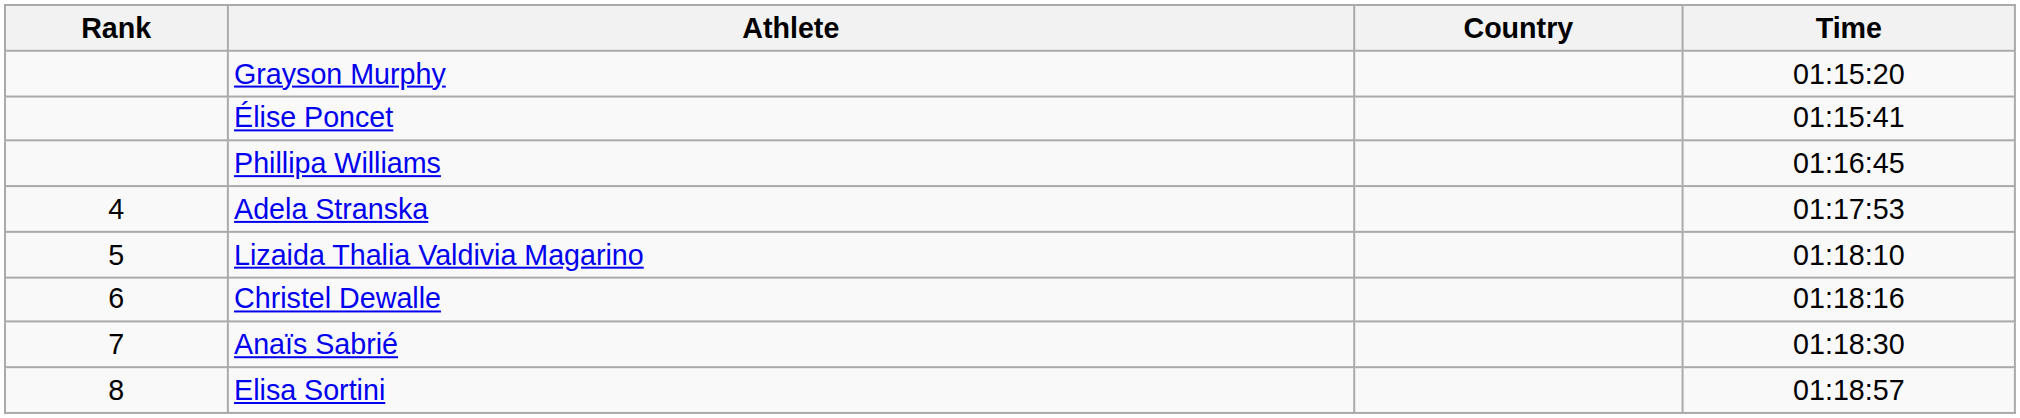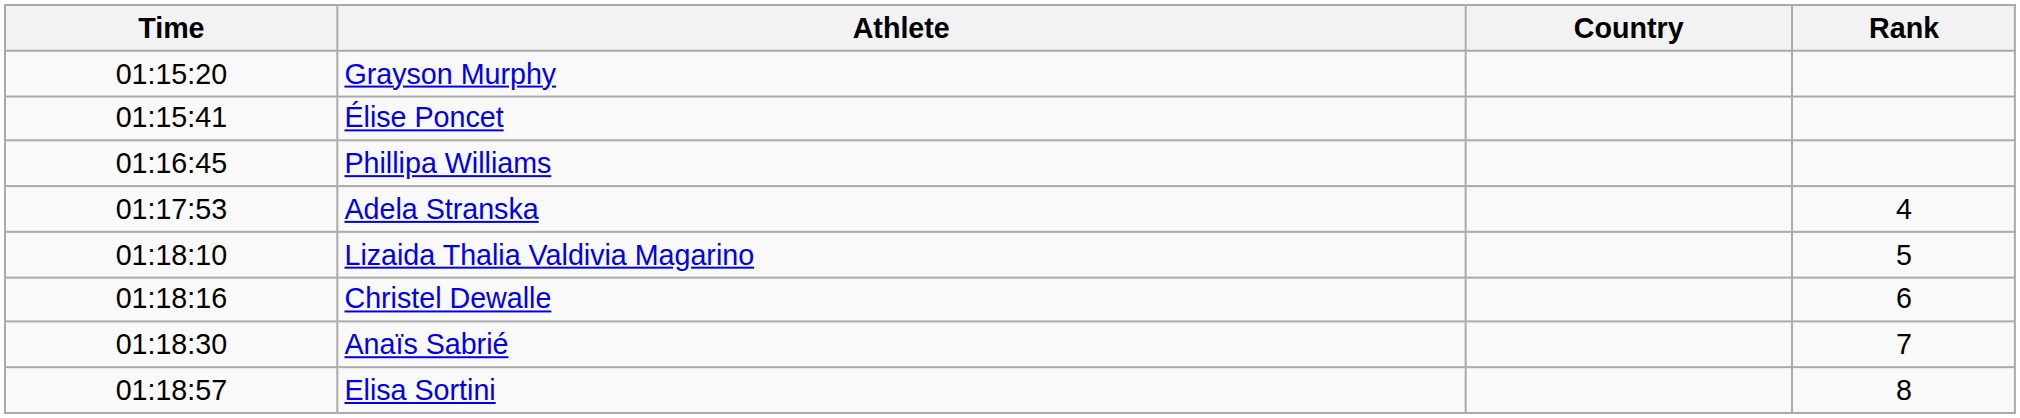 <table class="wikitable" width=80% style="font-size:90%; text-align:left;">
 <tr>
-<th>Rank</th>
+<th>Time</th>
 <th>Athlete</th>
 <th>Country</th>
-<th>Time</th>
+<th>Rank</th>
 </tr>
 <tr align="center">
-<td align="center"></td>
+<td>01:15:20</td>
 <td align="left"><a href='#'>Grayson Murphy</a></td>
 <td align="left"></td>
-<td>01:15:20</td>
+<td align="center"></td>
 </tr>
 <tr align="center">
-<td></td>
+<td>01:15:41</td>
 <td align="left"><a href='#'>Élise Poncet</a></td>
 <td align="left"></td>
-<td>01:15:41</td>
+<td></td>
 </tr>
 <tr align="center">
-<td></td>
+<td>01:16:45</td>
 <td align="left"><a href='#'>Phillipa Williams</a></td>
 <td align="left"></td>
-<td>01:16:45</td>
+<td></td>
 </tr>
 <tr align="center">
-<td>4</td>
+<td>01:17:53</td>
 <td align="left"><a href='#'>Adela Stranska</a></td>
 <td align="left"></td>
-<td>01:17:53</td>
+<td>4</td>
 </tr>
 <tr align="center">
-<td>5</td>
+<td>01:18:10</td>
 <td align="left"><a href='#'>Lizaida Thalia Valdivia Magarino</a></td>
 <td align="left"></td>
-<td>01:18:10</td>
+<td>5</td>
 </tr>
 <tr align="center">
-<td>6</td>
+<td>01:18:16</td>
 <td align="left"><a href='#'>Christel Dewalle</a></td>
 <td align="left"></td>
-<td>01:18:16</td>
+<td>6</td>
 </tr>
 <tr align="center">
-<td>7</td>
+<td>01:18:30</td>
 <td align="left"><a href='#'>Anaïs Sabrié</a></td>
 <td align="left"></td>
-<td>01:18:30</td>
+<td>7</td>
 </tr>
 <tr align="center">
-<td>8</td>
+<td>01:18:57</td>
 <td align="left"><a href='#'>Elisa Sortini</a></td>
 <td align="left"></td>
-<td>01:18:57</td>
+<td>8</td>
 </tr>
 </table>
